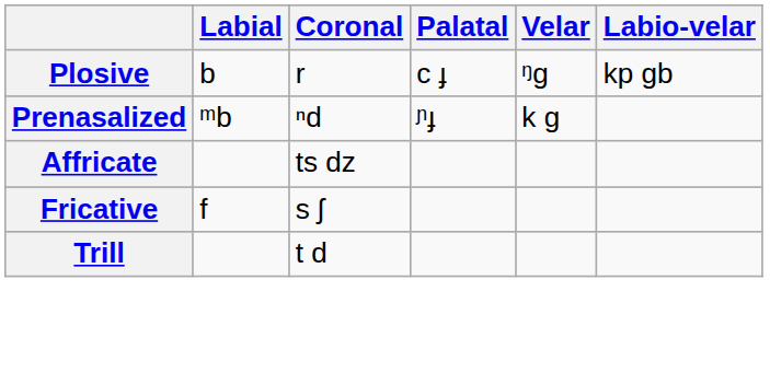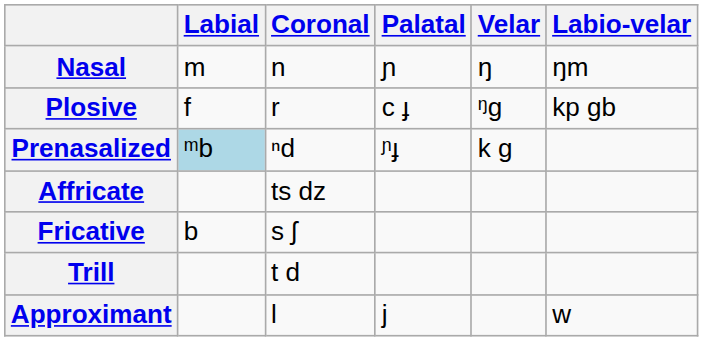 <table class="wikitable">
 <tr>
 <th></th>
 <th><a href='#'>Labial</a></th>
 <th><a href='#'>Coronal</a></th>
 <th><a href='#'>Palatal</a></th>
 <th><a href='#'>Velar</a></th>
 <th><a href='#'>Labio-velar</a></th>
 </tr>
 <tr>
+<th><a href='#'>Nasal</a></th>
+<td>m</td>
+<td>n</td>
+<td>ɲ</td>
+<td>ŋ</td>
+<td>ŋm</td>
+</tr>
+<tr>
 <th><a href='#'>Plosive</a></th>
-<td>b</td>
+<td>f</td>
 <td>r</td>
 <td>c ɟ</td>
 <td>ᵑɡ</td>
 <td>kp gb</td>
 </tr>
 <tr>
 <th><a href='#'>Prenasalized</a></th>
-<td>ᵐb</td>
+<td style="background: lightblue;">ᵐb</td>
 <td>ⁿd</td>
 <td>ᶮɟ</td>
 <td>k g</td>
 <td></td>
 </tr>
 <tr>
 <th><a href='#'>Affricate</a></th>
 <td></td>
 <td>ts dz</td>
 <td></td>
 <td></td>
 <td></td>
 </tr>
 <tr>
 <th><a href='#'>Fricative</a></th>
-<td>f</td>
+<td>b</td>
 <td>s ʃ</td>
 <td></td>
 <td></td>
 <td></td>
 </tr>
 <tr>
 <th><a href='#'>Trill</a></th>
 <td></td>
 <td>t d</td>
 <td></td>
 <td></td>
 <td></td>
 </tr>
+<tr>
+<th><a href='#'>Approximant</a></th>
+<td></td>
+<td>l</td>
+<td>j</td>
+<td></td>
+<td>w</td>
+</tr>
 </table>
